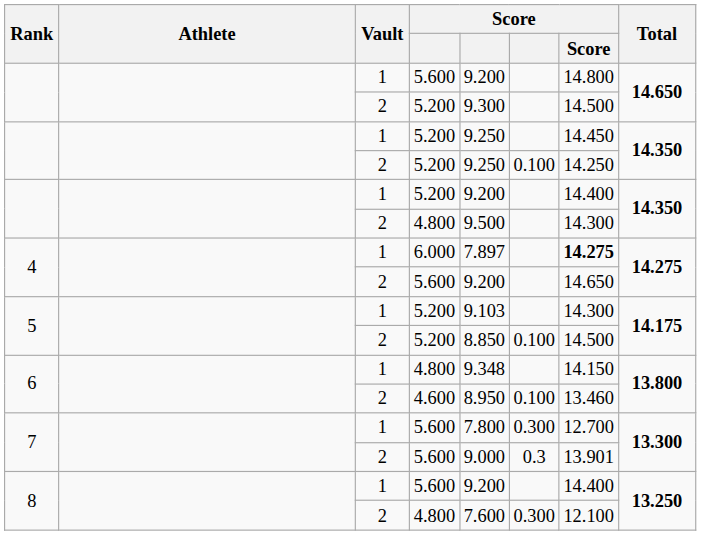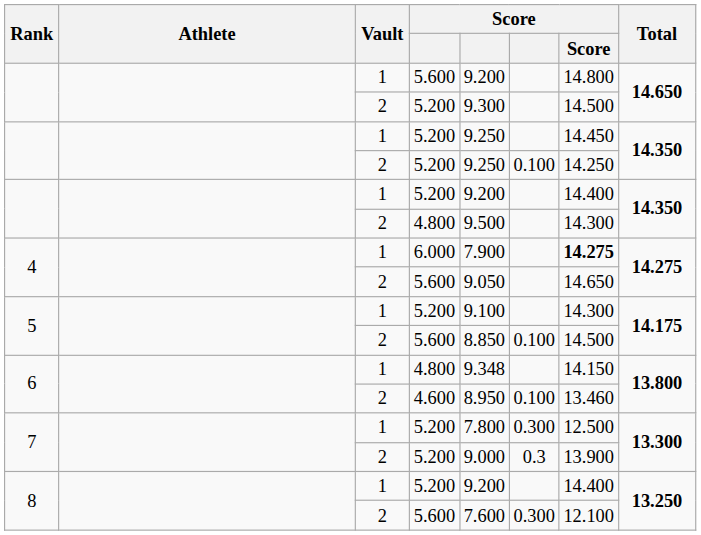 <table class=wikitable style="text-align:center">
 <tr>
 <th width="40" rowspan="2">Rank</th>
 <th width="250" rowspan="2">Athlete</th>
 <th width="40" rowspan="2">Vault</th>
 <th width="60" colspan="4">Score</th>
 <th width="60" rowspan="2">Total</th>
 </tr>
 <tr>
 <th></th>
 <th></th>
 <th></th>
 <th>Score</th>
 </tr>
 <tr>
 <td rowspan="2"></td>
 <td align="left" rowspan="2"></td>
 <td>1</td>
 <td>5.600</td>
 <td>9.200</td>
 <td></td>
 <td>14.800</td>
 <td rowspan="2"><strong>14.650</strong></td>
 </tr>
 <tr>
 <td>2</td>
 <td>5.200</td>
 <td>9.300</td>
 <td></td>
 <td>14.500</td>
 </tr>
 <tr>
 <td rowspan="2"></td>
 <td align="left" rowspan="2"></td>
 <td>1</td>
 <td>5.200</td>
 <td>9.250</td>
 <td></td>
 <td>14.450</td>
 <td rowspan="2"><strong>14.350</strong></td>
 </tr>
 <tr>
 <td>2</td>
 <td>5.200</td>
 <td>9.250</td>
 <td>0.100</td>
 <td>14.250</td>
 </tr>
 <tr>
 <td rowspan="2"></td>
 <td align="left" rowspan="2"></td>
 <td>1</td>
 <td>5.200</td>
 <td>9.200</td>
 <td></td>
 <td>14.400</td>
 <td rowspan="2"><strong>14.350</strong></td>
 </tr>
 <tr>
 <td>2</td>
 <td>4.800</td>
 <td>9.500</td>
 <td></td>
 <td>14.300</td>
 </tr>
 <tr>
 <td rowspan="2">4</td>
 <td align="left" rowspan="2"></td>
 <td>1</td>
 <td>6.000</td>
-<td>7.897</td>
+<td>7.900</td>
 <td></td>
 <td><strong>14.275</strong></td>
 <td rowspan="2"><strong>14.275</strong></td>
 </tr>
 <tr>
 <td>2</td>
 <td>5.600</td>
-<td>9.200</td>
+<td>9.050</td>
 <td></td>
 <td>14.650</td>
 </tr>
 <tr>
 <td rowspan="2">5</td>
 <td align="left" rowspan="2"></td>
 <td>1</td>
 <td>5.200</td>
-<td>9.103</td>
+<td>9.100</td>
 <td></td>
 <td>14.300</td>
 <td rowspan="2"><strong>14.175</strong></td>
 </tr>
 <tr>
 <td>2</td>
-<td>5.200</td>
+<td>5.600</td>
 <td>8.850</td>
 <td>0.100</td>
 <td>14.500</td>
 </tr>
 <tr>
 <td rowspan="2">6</td>
 <td align="left" rowspan="2"></td>
 <td>1</td>
 <td>4.800</td>
 <td>9.348</td>
 <td></td>
 <td>14.150</td>
 <td rowspan="2"><strong>13.800</strong></td>
 </tr>
 <tr>
 <td>2</td>
 <td>4.600</td>
 <td>8.950</td>
 <td>0.100</td>
 <td>13.460</td>
 </tr>
 <tr>
 <td rowspan="2">7</td>
 <td align="left" rowspan="2"></td>
 <td>1</td>
-<td>5.600</td>
+<td>5.200</td>
 <td>7.800</td>
 <td>0.300</td>
-<td>12.700</td>
+<td>12.500</td>
 <td rowspan="2"><strong>13.300</strong></td>
 </tr>
 <tr>
 <td>2</td>
-<td>5.600</td>
+<td>5.200</td>
 <td>9.000</td>
 <td>0.3</td>
-<td>13.901</td>
+<td>13.900</td>
 </tr>
 <tr>
 <td rowspan="2">8</td>
 <td align="left" rowspan="2"></td>
 <td>1</td>
-<td>5.600</td>
+<td>5.200</td>
 <td>9.200</td>
 <td></td>
 <td>14.400</td>
 <td rowspan="2"><strong>13.250</strong></td>
 </tr>
 <tr>
 <td>2</td>
-<td>4.800</td>
+<td>5.600</td>
 <td>7.600</td>
 <td>0.300</td>
 <td>12.100</td>
 </tr>
 </table>
